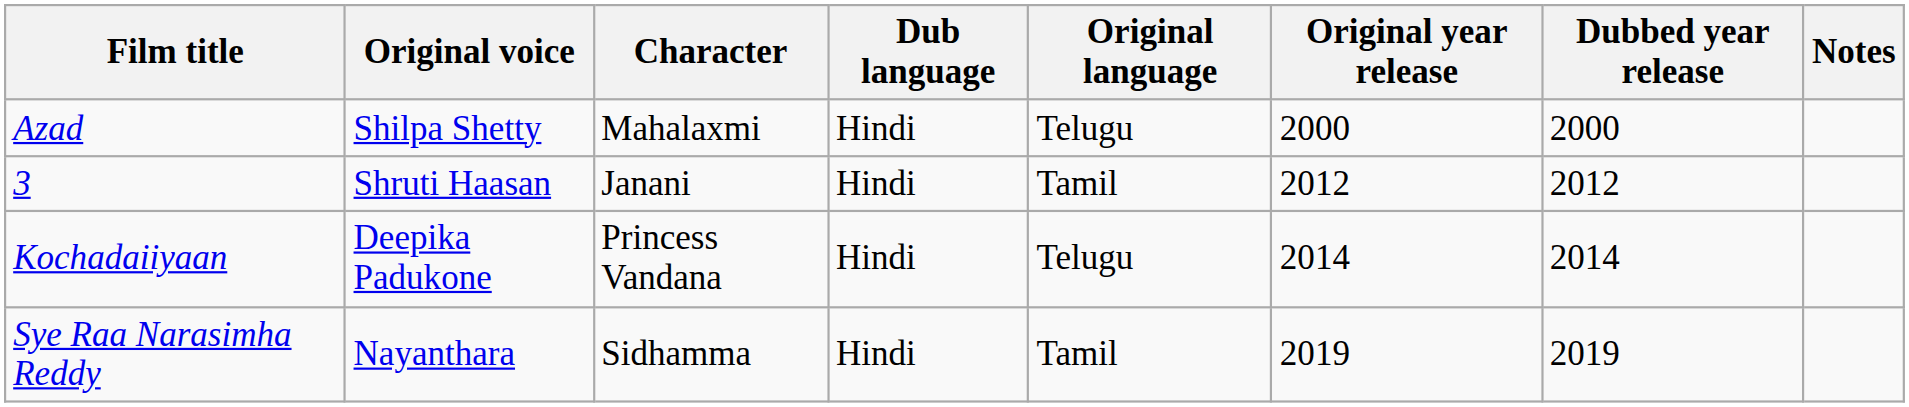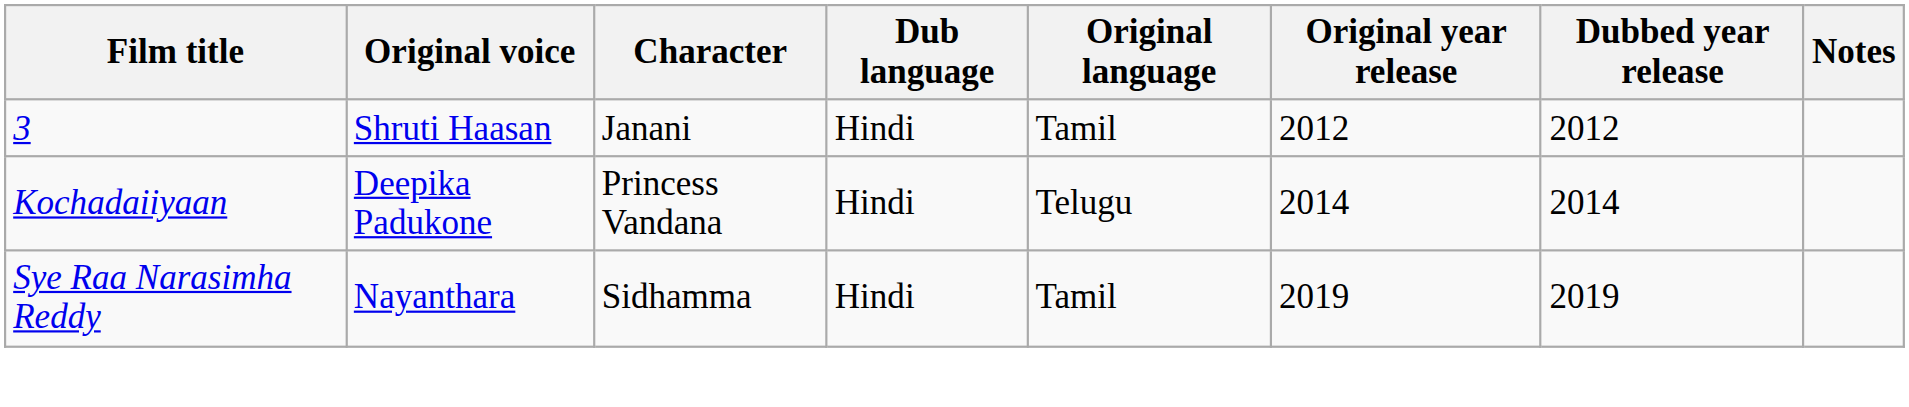 <table class="wikitable">
 <tr>
 <th>Film title</th>
 <th>Original voice</th>
 <th>Character</th>
 <th>Dub language</th>
 <th>Original language</th>
 <th>Original year release</th>
 <th>Dubbed year release</th>
 <th>Notes</th>
-</tr>
-<tr>
-<td><em><a href='#'>Azad</a></em></td>
-<td><a href='#'>Shilpa Shetty</a></td>
-<td>Mahalaxmi</td>
-<td>Hindi</td>
-<td>Telugu</td>
-<td>2000</td>
-<td>2000</td>
-<td></td>
 </tr>
 <tr>
 <td><em><a href='#'>3</a></em></td>
 <td><a href='#'>Shruti Haasan</a></td>
 <td>Janani</td>
 <td>Hindi</td>
 <td>Tamil</td>
 <td>2012</td>
 <td>2012</td>
 <td></td>
 </tr>
 <tr>
 <td><em><a href='#'>Kochadaiiyaan</a></em></td>
 <td><a href='#'>Deepika Padukone</a></td>
 <td>Princess Vandana</td>
 <td>Hindi</td>
 <td>Telugu</td>
 <td>2014</td>
 <td>2014</td>
 <td></td>
 </tr>
 <tr>
 <td><em><a href='#'>Sye Raa Narasimha Reddy</a></em></td>
 <td><a href='#'>Nayanthara</a></td>
 <td>Sidhamma</td>
 <td>Hindi</td>
 <td>Tamil</td>
 <td>2019</td>
 <td>2019</td>
 <td></td>
 </tr>
 </table>
